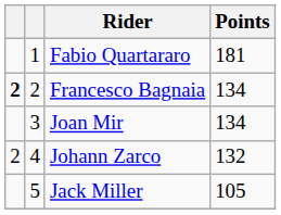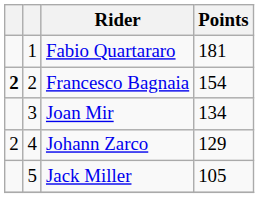 <table class="wikitable" style="font-size: 85%;">
 <tr>
 <th></th>
 <th></th>
 <th>Rider</th>
 <th>Points</th>
 </tr>
 <tr>
 <td></td>
 <td align=center>1</td>
 <td> <a href='#'>Fabio Quartararo</a></td>
 <td align=left>181</td>
 </tr>
 <tr>
 <td><strong> 2</strong></td>
 <td align=center>2</td>
 <td> <a href='#'>Francesco Bagnaia</a></td>
-<td align=left>134</td>
+<td align=left>154</td>
 </tr>
 <tr>
 <td></td>
 <td align=center>3</td>
 <td> <a href='#'>Joan Mir</a></td>
 <td align=left>134</td>
 </tr>
 <tr>
 <td> 2</td>
 <td align=center>4</td>
 <td> <a href='#'>Johann Zarco</a></td>
-<td align=left>132</td>
+<td align=left>129</td>
 </tr>
 <tr>
 <td></td>
 <td align=center>5</td>
 <td> <a href='#'>Jack Miller</a></td>
 <td align=left>105</td>
 </tr>
 <tr>
 </tr>
 </table>
